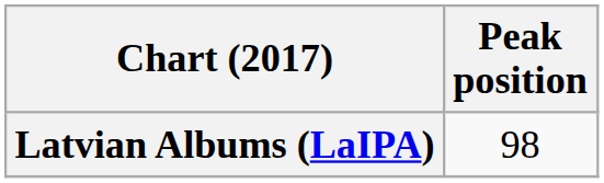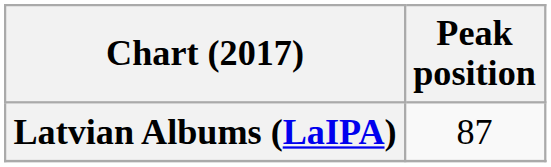 <table class="wikitable sortable plainrowheaders" style="text-align:center;">
 <tr>
 <th>Chart (2017)</th>
 <th>Peak<br>position</th>
 </tr>
 <tr>
 <th scope="row">Latvian Albums (<a href='#'>LaIPA</a>)</th>
-<td>98</td>
+<td>87</td>
 </tr>
 <tr>
 </tr>
 </table>
